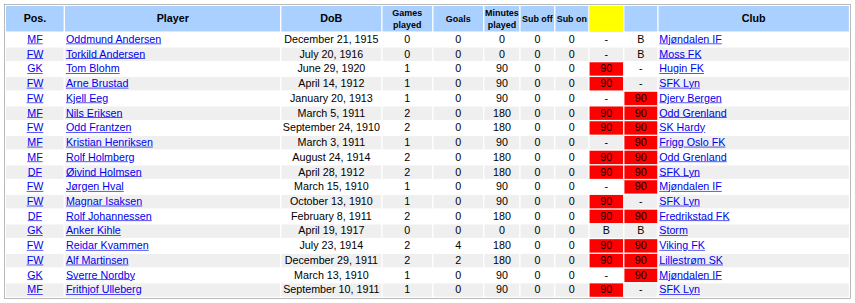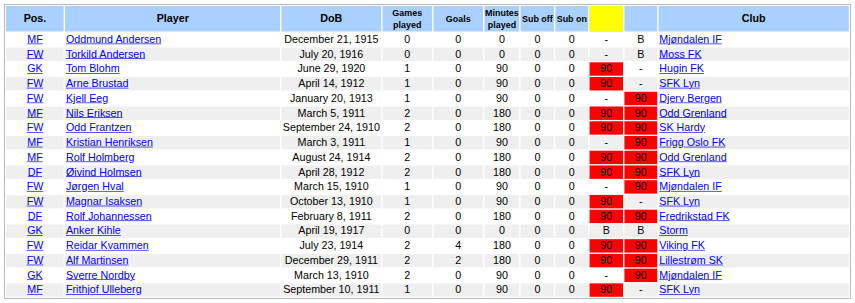 <table border="0" width="100%" style="border: 1px solid #999; background-color:white; text-align:center">
 <tr align="center" bgcolor="#AAD0FF">
 <th width=7%>Pos.</th>
 <th width=26%>Player</th>
 <th width=12%>DoB</th>
 <th width=6%><small>Games<br>played</small></th>
 <th width=6%><small>Goals</small></th>
 <th width=4%><small>Minutes<br>played</small></th>
 <th width=4%><small>Sub off</small></th>
 <th width=4%><small>Sub on</small></th>
 <th width=4% bgcolor=yellow></th>
 <th width=4%></th>
 <th width=25%>Club</th>
 </tr>
 <tr>
 <td><a href='#'>MF</a></td>
 <td align="left"><a href='#'>Oddmund Andersen</a></td>
 <td>December 21, 1915</td>
 <td>0</td>
 <td>0</td>
 <td>0</td>
 <td>0</td>
 <td>0</td>
 <td>-</td>
 <td>B</td>
 <td align="left"> <a href='#'>Mjøndalen IF</a></td>
 </tr>
 <tr bgcolor="#EFEFEF">
 <td><a href='#'>FW</a></td>
 <td align="left"><a href='#'>Torkild Andersen</a></td>
 <td>July 20, 1916</td>
 <td>0</td>
 <td>0</td>
 <td>0</td>
 <td>0</td>
 <td>0</td>
 <td>-</td>
 <td>B</td>
 <td align="left"> <a href='#'>Moss FK</a></td>
 </tr>
 <tr>
 <td><a href='#'>GK</a></td>
 <td align="left"><a href='#'>Tom Blohm</a></td>
 <td>June 29, 1920</td>
 <td>1</td>
 <td>0</td>
 <td>90</td>
 <td>0</td>
 <td>0</td>
 <td bgcolor=red>90</td>
 <td>-</td>
 <td align="left"> <a href='#'>Hugin FK</a></td>
 </tr>
 <tr bgcolor="#EFEFEF">
 <td><a href='#'>FW</a></td>
 <td align="left"><a href='#'>Arne Brustad</a></td>
 <td>April 14, 1912</td>
 <td>1</td>
 <td>0</td>
 <td>90</td>
 <td>0</td>
 <td>0</td>
 <td bgcolor=red>90</td>
 <td>-</td>
 <td align="left"> <a href='#'>SFK Lyn</a></td>
 </tr>
 <tr>
 <td><a href='#'>FW</a></td>
 <td align="left"><a href='#'>Kjell Eeg</a></td>
 <td>January 20, 1913</td>
 <td>1</td>
 <td>0</td>
 <td>90</td>
 <td>0</td>
 <td>0</td>
 <td>-</td>
 <td bgcolor=red>90</td>
 <td align="left"> <a href='#'>Djerv Bergen</a></td>
 </tr>
 <tr bgcolor="#EFEFEF">
 <td><a href='#'>MF</a></td>
 <td align="left"><a href='#'>Nils Eriksen</a></td>
 <td>March 5, 1911</td>
 <td>2</td>
 <td>0</td>
 <td>180</td>
 <td>0</td>
 <td>0</td>
 <td bgcolor=red>90</td>
 <td bgcolor=red>90</td>
 <td align="left"> <a href='#'>Odd Grenland</a></td>
 </tr>
 <tr>
 <td><a href='#'>FW</a></td>
 <td align="left"><a href='#'>Odd Frantzen</a></td>
 <td>September 24, 1910</td>
 <td>2</td>
 <td>0</td>
 <td>180</td>
 <td>0</td>
 <td>0</td>
 <td bgcolor=red>90</td>
 <td bgcolor=red>90</td>
 <td align="left"> <a href='#'>SK Hardy</a></td>
 </tr>
 <tr bgcolor="#EFEFEF">
 <td><a href='#'>MF</a></td>
 <td align="left"><a href='#'>Kristian Henriksen</a></td>
 <td>March 3, 1911</td>
 <td>1</td>
 <td>0</td>
 <td>90</td>
 <td>0</td>
 <td>0</td>
 <td>-</td>
 <td bgcolor=red>90</td>
 <td align="left"> <a href='#'>Frigg Oslo FK</a></td>
 </tr>
 <tr>
 <td><a href='#'>MF</a></td>
 <td align="left"><a href='#'>Rolf Holmberg</a></td>
 <td>August 24, 1914</td>
 <td>2</td>
 <td>0</td>
 <td>180</td>
 <td>0</td>
 <td>0</td>
 <td bgcolor=red>90</td>
 <td bgcolor=red>90</td>
 <td align="left"> <a href='#'>Odd Grenland</a></td>
 </tr>
 <tr bgcolor="#EFEFEF">
 <td><a href='#'>DF</a></td>
 <td align="left"><a href='#'>Øivind Holmsen</a></td>
 <td>April 28, 1912</td>
 <td>2</td>
 <td>0</td>
 <td>180</td>
 <td>0</td>
 <td>0</td>
 <td bgcolor=red>90</td>
 <td bgcolor=red>90</td>
 <td align="left"> <a href='#'>SFK Lyn</a></td>
 </tr>
 <tr>
 <td><a href='#'>FW</a></td>
 <td align="left"><a href='#'>Jørgen Hval</a></td>
 <td>March 15, 1910</td>
 <td>1</td>
 <td>0</td>
 <td>90</td>
 <td>0</td>
 <td>0</td>
 <td>-</td>
 <td bgcolor=red>90</td>
 <td align="left"> <a href='#'>Mjøndalen IF</a></td>
 </tr>
 <tr bgcolor="#EFEFEF">
 <td><a href='#'>FW</a></td>
 <td align="left"><a href='#'>Magnar Isaksen</a></td>
 <td>October 13, 1910</td>
 <td>1</td>
 <td>0</td>
 <td>90</td>
 <td>0</td>
 <td>0</td>
 <td bgcolor=red>90</td>
 <td>-</td>
 <td align="left"> <a href='#'>SFK Lyn</a></td>
 </tr>
 <tr>
 <td><a href='#'>DF</a></td>
 <td align="left"><a href='#'>Rolf Johannessen</a></td>
 <td>February 8, 1911</td>
 <td>2</td>
 <td>0</td>
 <td>180</td>
 <td>0</td>
 <td>0</td>
 <td bgcolor=red>90</td>
 <td bgcolor=red>90</td>
 <td align="left"> <a href='#'>Fredrikstad FK</a></td>
 </tr>
 <tr bgcolor="#EFEFEF">
 <td><a href='#'>GK</a></td>
 <td align="left"><a href='#'>Anker Kihle</a></td>
 <td>April 19, 1917</td>
 <td>0</td>
 <td>0</td>
 <td>0</td>
 <td>0</td>
 <td>0</td>
 <td>B</td>
 <td>B</td>
 <td align="left"> <a href='#'>Storm</a></td>
 </tr>
 <tr>
 <td><a href='#'>FW</a></td>
 <td align="left"><a href='#'>Reidar Kvammen</a></td>
 <td>July 23, 1914</td>
 <td>2</td>
 <td>4</td>
 <td>180</td>
 <td>0</td>
 <td>0</td>
 <td bgcolor=red>90</td>
 <td bgcolor=red>90</td>
 <td align="left"> <a href='#'>Viking FK</a></td>
 </tr>
 <tr bgcolor="#EFEFEF">
 <td><a href='#'>FW</a></td>
 <td align="left"><a href='#'>Alf Martinsen</a></td>
 <td>December 29, 1911</td>
 <td>2</td>
 <td>2</td>
 <td>180</td>
 <td>0</td>
 <td>0</td>
 <td bgcolor=red>90</td>
 <td bgcolor=red>90</td>
 <td align="left"> <a href='#'>Lillestrøm SK</a></td>
 </tr>
 <tr>
 <td><a href='#'>GK</a></td>
 <td align="left"><a href='#'>Sverre Nordby</a></td>
 <td>March 13, 1910</td>
-<td>1</td>
+<td>2</td>
 <td>0</td>
 <td>90</td>
 <td>0</td>
 <td>0</td>
 <td>-</td>
 <td bgcolor=red>90</td>
 <td align="left"> <a href='#'>Mjøndalen IF</a></td>
 </tr>
 <tr bgcolor="#EFEFEF">
 <td><a href='#'>MF</a></td>
 <td align="left"><a href='#'>Frithjof Ulleberg</a></td>
 <td>September 10, 1911</td>
 <td>1</td>
 <td>0</td>
 <td>90</td>
 <td>0</td>
 <td>0</td>
 <td bgcolor=red>90</td>
 <td>-</td>
 <td align="left"> <a href='#'>SFK Lyn</a></td>
 </tr>
 </table>
